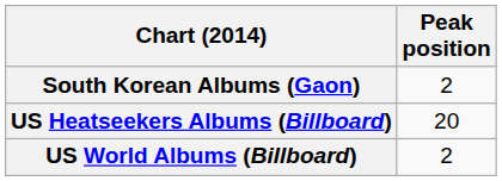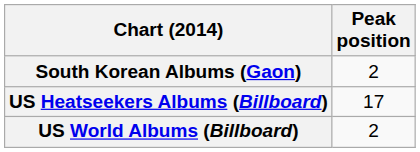 <table class="wikitable sortable plainrowheaders" style="text-align:center">
 <tr>
 <th>Chart (2014)</th>
 <th>Peak<br>position</th>
 </tr>
 <tr>
 <th scope="row">South Korean Albums (<a href='#'>Gaon</a>)</th>
 <td>2</td>
 </tr>
 <tr>
 <th scope="row">US <a href='#'>Heatseekers Albums</a> (<em><a href='#'>Billboard</a></em>)</th>
-<td>20</td>
+<td>17</td>
 </tr>
 <tr>
 <th scope="row">US <a href='#'>World Albums</a> (<em>Billboard</em>)</th>
 <td>2</td>
 </tr>
 </table>
